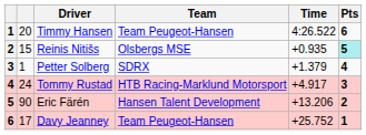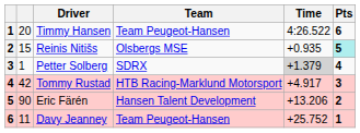 <table class=wikitable style="font-size:95%">
 <tr>
 <th></th>
 <th></th>
 <th>Driver</th>
 <th>Team</th>
 <th>Time</th>
 <th>Pts</th>
 </tr>
 <tr>
 <th>1</th>
 <td>20</td>
 <td> <a href='#'>Timmy Hansen</a></td>
 <td><a href='#'>Team Peugeot-Hansen</a></td>
 <td>4:26.522</td>
 <td><strong>6</strong></td>
 </tr>
 <tr>
 <th>2</th>
 <td>15</td>
 <td> <a href='#'>Reinis Nitišs</a></td>
 <td><a href='#'>Olsbergs MSE</a></td>
 <td>+0.935</td>
 <td style="background: paleturquoise;"><strong>5</strong></td>
 </tr>
 <tr>
 <th>3</th>
 <td>1</td>
 <td> <a href='#'>Petter Solberg</a></td>
 <td><a href='#'>SDRX</a></td>
-<td>+1.379</td>
+<td style="background: lightgrey;">+1.379</td>
 <td><strong>4</strong></td>
 </tr>
 <tr>
 <th style="background:#ffcccc;">4</th>
-<td style="background:#ffcccc;">24</td>
+<td style="background:#ffcccc;">42</td>
 <td style="background:#ffcccc;"> <a href='#'>Tommy Rustad</a></td>
 <td style="background:#ffcccc;"><a href='#'>HTB Racing-Marklund Motorsport</a></td>
 <td style="background:#ffcccc;">+4.917</td>
 <td style="background:#ffcccc;"><strong>3</strong></td>
 </tr>
 <tr>
 <th style="background:#ffcccc;">5</th>
 <td style="background:#ffcccc;">90</td>
 <td style="background:#ffcccc;"> Eric Färén</td>
 <td style="background:#ffcccc;"><a href='#'>Hansen Talent Development</a></td>
 <td style="background:#ffcccc;">+13.206</td>
 <td style="background:#ffcccc;"><strong>2</strong></td>
 </tr>
 <tr>
 <th style="background:#ffcccc;">6</th>
-<td style="background:#ffcccc;">17</td>
+<td style="background:#ffcccc;">11</td>
 <td style="background:#ffcccc;"> <a href='#'>Davy Jeanney</a></td>
 <td style="background:#ffcccc;"><a href='#'>Team Peugeot-Hansen</a></td>
 <td style="background:#ffcccc;">+25.752</td>
 <td style="background:#ffcccc;"><strong>1</strong></td>
 </tr>
 </table>
